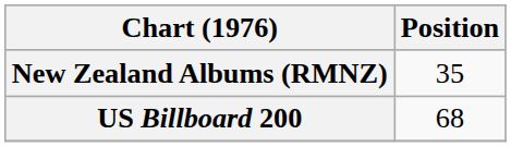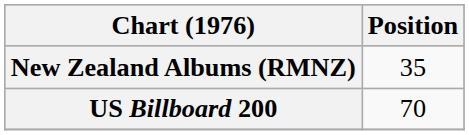 <table class="wikitable sortable plainrowheaders" style="text-align:center">
 <tr>
 <th scope="col">Chart (1976)</th>
 <th scope="col">Position</th>
 </tr>
 <tr>
 <th scope="row">New Zealand Albums (RMNZ)</th>
 <td>35</td>
 </tr>
 <tr>
 <th scope="row">US <em>Billboard</em> 200</th>
-<td>68</td>
+<td>70</td>
 </tr>
 <tr>
 </tr>
 </table>
